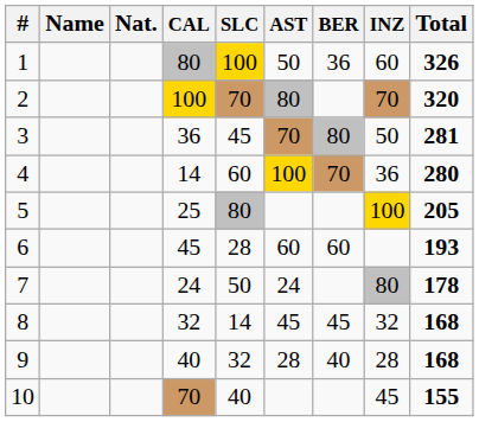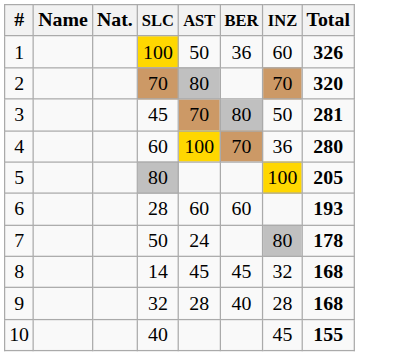 <table class="wikitable sortable" style="text-align:center;">
 <tr>
 <th>#</th>
 <th>Name</th>
 <th>Nat.</th>
-<th><small>CAL</small></th>
 <th><small>SLC</small></th>
 <th><small>AST</small></th>
 <th><small>BER</small></th>
 <th><small>INZ</small></th>
 <th>Total</th>
 </tr>
 <tr>
 <td>1</td>
 <td align=left></td>
 <td></td>
-<td bgcolor=silver>80</td>
 <td bgcolor=gold>100</td>
 <td>50</td>
 <td>36</td>
 <td>60</td>
 <td><strong>326</strong></td>
 </tr>
 <tr>
 <td>2</td>
 <td align=left></td>
 <td></td>
-<td bgcolor=gold>100</td>
 <td bgcolor=cc9966>70</td>
 <td bgcolor=silver>80</td>
 <td></td>
 <td bgcolor=cc9966>70</td>
 <td><strong>320</strong></td>
 </tr>
 <tr>
 <td>3</td>
 <td align=left></td>
 <td></td>
-<td>36</td>
 <td>45</td>
 <td bgcolor=cc9966>70</td>
 <td bgcolor=silver>80</td>
 <td>50</td>
 <td><strong>281</strong></td>
 </tr>
 <tr>
 <td>4</td>
 <td align=left></td>
 <td></td>
-<td>14</td>
 <td>60</td>
 <td bgcolor=gold>100</td>
 <td bgcolor=cc9966>70</td>
 <td>36</td>
 <td><strong>280</strong></td>
 </tr>
 <tr>
 <td>5</td>
 <td align=left></td>
 <td></td>
-<td>25</td>
 <td bgcolor=silver>80</td>
 <td></td>
 <td></td>
 <td bgcolor=gold>100</td>
 <td><strong>205</strong></td>
 </tr>
 <tr>
 <td>6</td>
 <td align=left></td>
 <td></td>
-<td>45</td>
 <td>28</td>
 <td>60</td>
 <td>60</td>
 <td></td>
 <td><strong>193</strong></td>
 </tr>
 <tr>
 <td>7</td>
 <td align=left></td>
 <td></td>
-<td>24</td>
 <td>50</td>
 <td>24</td>
 <td></td>
 <td bgcolor=silver>80</td>
 <td><strong>178</strong></td>
 </tr>
 <tr>
 <td>8</td>
 <td align=left></td>
 <td></td>
-<td>32</td>
 <td>14</td>
 <td>45</td>
 <td>45</td>
 <td>32</td>
 <td><strong>168</strong></td>
 </tr>
 <tr>
 <td>9</td>
 <td align=left></td>
 <td></td>
-<td>40</td>
 <td>32</td>
 <td>28</td>
 <td>40</td>
 <td>28</td>
 <td><strong>168</strong></td>
 </tr>
 <tr>
 <td>10</td>
 <td align=left></td>
 <td></td>
-<td bgcolor=cc9966>70</td>
 <td>40</td>
 <td></td>
 <td></td>
 <td>45</td>
 <td><strong>155</strong></td>
 </tr>
 </table>
